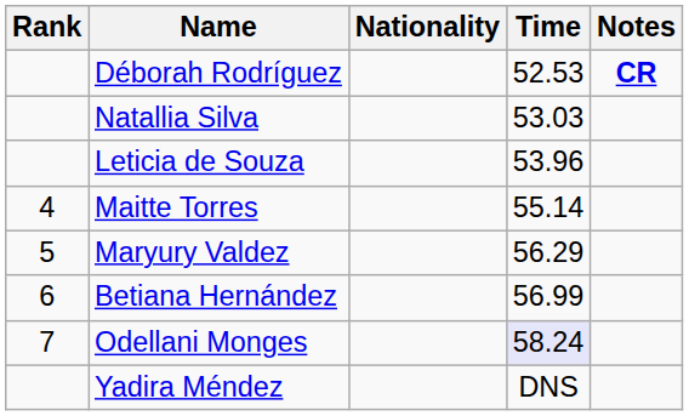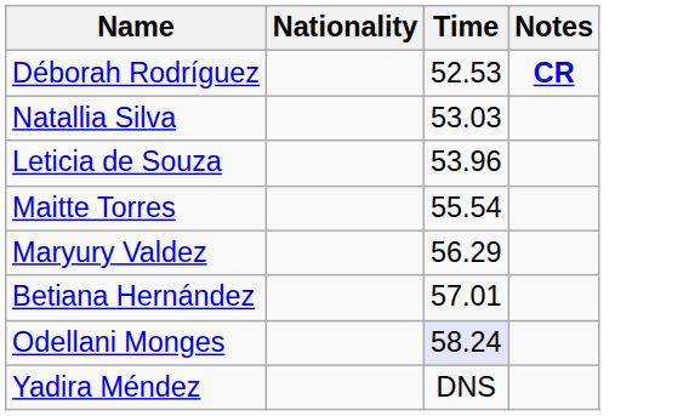 <table class="wikitable sortable" style="text-align:center">
 <tr>
-<th>Rank</th>
 <th>Name</th>
 <th>Nationality</th>
 <th>Time</th>
 <th>Notes</th>
 </tr>
 <tr>
-<td align=center></td>
 <td align=left><a href='#'>Déborah Rodríguez</a></td>
 <td align=left></td>
 <td>52.53</td>
 <td><strong><a href='#'>CR</a></strong></td>
 </tr>
 <tr>
-<td align=center></td>
 <td align=left><a href='#'>Natallia Silva</a></td>
 <td align=left></td>
 <td>53.03</td>
 <td></td>
 </tr>
 <tr>
-<td align=center></td>
 <td align=left><a href='#'>Leticia de Souza</a></td>
 <td align=left></td>
 <td>53.96</td>
 <td></td>
 </tr>
 <tr>
-<td align=center>4</td>
 <td align=left><a href='#'>Maitte Torres</a></td>
 <td align=left></td>
-<td>55.14</td>
+<td>55.54</td>
 <td></td>
 </tr>
 <tr>
-<td align=center>5</td>
 <td align=left><a href='#'>Maryury Valdez</a></td>
 <td align=left></td>
 <td>56.29</td>
 <td></td>
 </tr>
 <tr>
-<td align=center>6</td>
 <td align=left><a href='#'>Betiana Hernández</a></td>
 <td align=left></td>
-<td>56.99</td>
+<td>57.01</td>
 <td></td>
 </tr>
 <tr>
-<td align=center>7</td>
 <td align=left><a href='#'>Odellani Monges</a></td>
 <td align=left></td>
 <td style="background: lavender;">58.24</td>
 <td></td>
 </tr>
 <tr>
-<td align=center></td>
 <td align=left><a href='#'>Yadira Méndez</a></td>
 <td align=left></td>
 <td>DNS</td>
 <td></td>
 </tr>
 </table>
